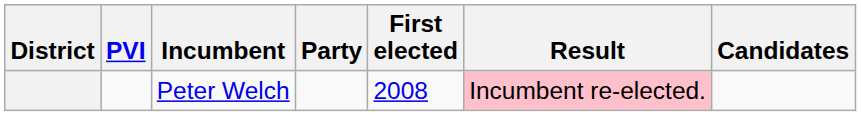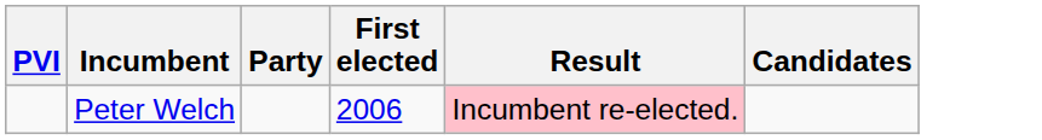 <table class=wikitable>
 <tr valign=bottom>
-<th>District</th>
 <th><a href='#'>PVI</a></th>
 <th>Incumbent</th>
 <th>Party</th>
 <th>First<br>elected</th>
 <th>Result</th>
 <th>Candidates</th>
 </tr>
 <tr>
-<th></th>
 <td></td>
 <td><a href='#'>Peter Welch</a></td>
 <td></td>
-<td><a href='#'>2008</a></td>
+<td><a href='#'>2006</a></td>
 <td style="background: pink;">Incumbent re-elected.</td>
 <td nowrap></td>
 </tr>
 </table>
